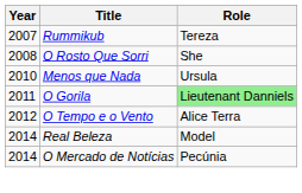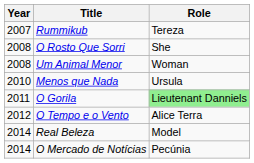 <table class="wikitable" style="font-size: 90%;">
 <tr>
 <th>Year</th>
 <th>Title</th>
 <th>Role</th>
 </tr>
 <tr>
 <td>2007</td>
 <td><em><a href='#'>Rummikub</a></em></td>
 <td>Tereza</td>
 </tr>
 <tr>
 <td>2008</td>
 <td><em><a href='#'>O Rosto Que Sorri</a></em></td>
 <td>She</td>
+</tr>
+<tr>
+<td>2008</td>
+<td><em><a href='#'>Um Animal Menor</a></em></td>
+<td>Woman</td>
 </tr>
 <tr>
 <td>2010</td>
 <td><em><a href='#'>Menos que Nada</a></em></td>
 <td>Ursula</td>
 </tr>
 <tr>
 <td>2011</td>
 <td><em><a href='#'>O Gorila</a></em></td>
 <td style="background: lightgreen;">Lieutenant Danniels</td>
 </tr>
 <tr>
 <td>2012</td>
 <td><em><a href='#'>O Tempo e o Vento</a></em></td>
 <td>Alice Terra</td>
 </tr>
 <tr>
 <td>2014</td>
 <td><em>Real Beleza</em></td>
 <td>Model</td>
 </tr>
 <tr>
 <td>2014</td>
 <td><em>O Mercado de Notícias</em></td>
 <td>Pecúnia</td>
 </tr>
 </table>
